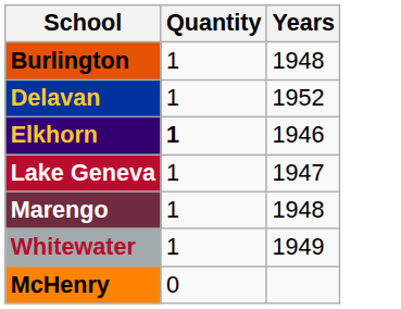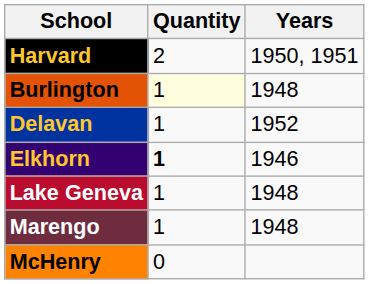 <table class="wikitable">
 <tr>
 <th>School</th>
 <th>Quantity</th>
 <th>Years</th>
 </tr>
 <tr>
+<td style="background: black; color: #ffc72c"><strong>Harvard</strong></td>
+<td>2</td>
+<td>1950, 1951</td>
+</tr>
+<tr>
 <td style="background: #e35205; color: black"><strong>Burlington</strong></td>
-<td>1</td>
+<td style="background: lightyellow;">1</td>
 <td>1948</td>
 </tr>
 <tr>
 <td style="background: #0032a0; color: #ffc72c"><strong>Delavan</strong></td>
 <td>1</td>
 <td>1952</td>
 </tr>
 <tr>
 <td style="background: #330072; color: #ffc72c"><strong>Elkhorn</strong></td>
 <td><strong>1</strong></td>
 <td>1946</td>
 </tr>
 <tr>
 <td style="background: #ba0c2f; color: white"><strong>Lake Geneva</strong></td>
 <td>1</td>
-<td>1947</td>
+<td>1948</td>
 </tr>
 <tr>
 <td style="background: #6f2c3f; color: white"><strong>Marengo</strong></td>
 <td>1</td>
 <td>1948</td>
 </tr>
 <tr>
-<td style="background: #a2aaad; color: #ba0c2f"><strong>Whitewater</strong></td>
-<td>1</td>
-<td>1949</td>
-</tr>
-<tr>
 <td style="background: #ff8200; color: black"><strong>McHenry</strong></td>
 <td>0</td>
 <td></td>
 </tr>
 </table>
